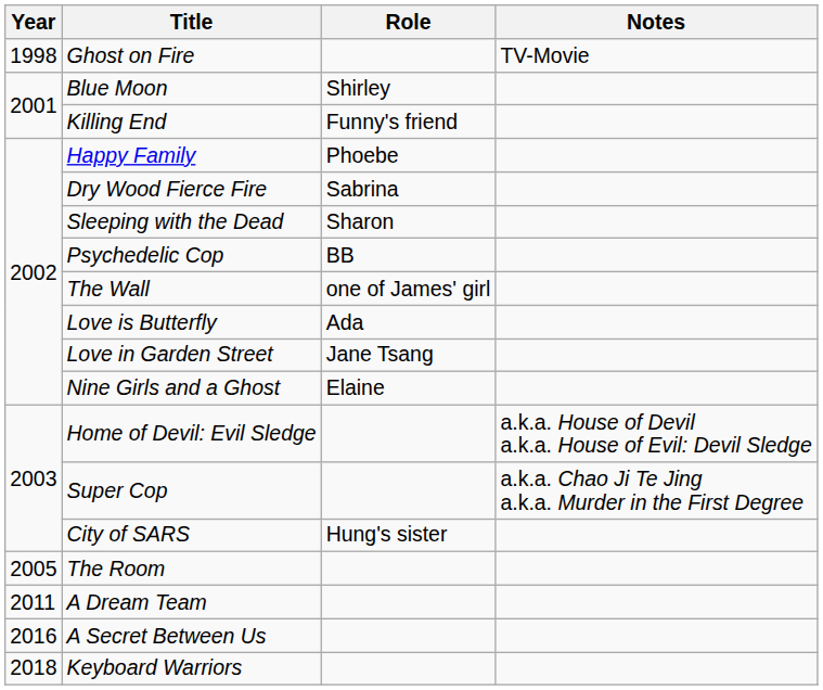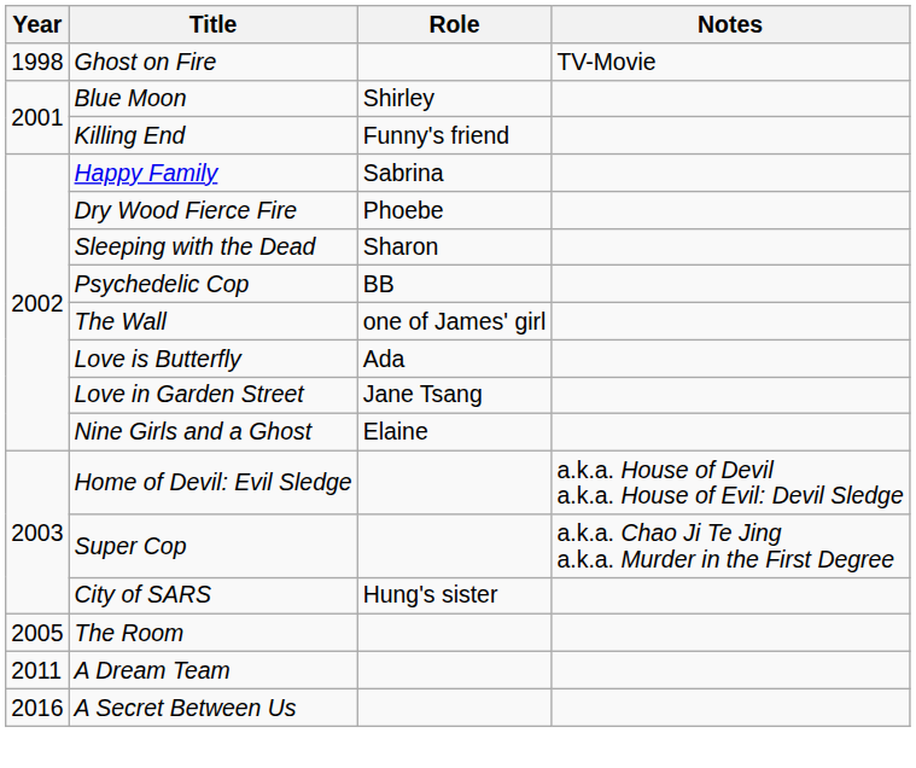 <table class="wikitable" style="font-size: 90%;">
 <tr>
 <th>Year</th>
 <th>Title</th>
 <th>Role</th>
 <th>Notes</th>
 </tr>
 <tr>
 <td>1998</td>
 <td><em>Ghost on Fire</em></td>
 <td></td>
 <td>TV-Movie</td>
 </tr>
 <tr>
 <td rowspan="2">2001</td>
 <td><em>Blue Moon</em></td>
 <td>Shirley</td>
 <td></td>
 </tr>
 <tr>
 <td><em>Killing End</em></td>
 <td>Funny's friend</td>
 <td></td>
 </tr>
 <tr>
 <td rowspan="8">2002</td>
 <td><em><a href='#'>Happy Family</a></em></td>
-<td>Phoebe</td>
+<td>Sabrina</td>
 <td></td>
 </tr>
 <tr>
 <td><em>Dry Wood Fierce Fire</em></td>
-<td>Sabrina</td>
+<td>Phoebe</td>
 <td></td>
 </tr>
 <tr>
 <td><em>Sleeping with the Dead</em></td>
 <td>Sharon</td>
 <td></td>
 </tr>
 <tr>
 <td><em>Psychedelic Cop</em></td>
 <td>BB</td>
 <td></td>
 </tr>
 <tr>
 <td><em>The Wall</em></td>
 <td>one of James' girl</td>
 <td></td>
 </tr>
 <tr>
 <td><em>Love is Butterfly</em></td>
 <td>Ada</td>
 <td></td>
 </tr>
 <tr>
 <td><em>Love in Garden Street</em></td>
 <td>Jane Tsang</td>
 <td></td>
 </tr>
 <tr>
 <td><em>Nine Girls and a Ghost</em></td>
 <td>Elaine</td>
 <td></td>
 </tr>
 <tr>
 <td rowspan="3">2003</td>
 <td><em>Home of Devil: Evil Sledge</em></td>
 <td></td>
 <td>a.k.a. <em>House of Devil</em> <br> a.k.a. <em>House of Evil: Devil Sledge</em></td>
 </tr>
 <tr>
 <td><em>Super Cop</em></td>
 <td></td>
 <td>a.k.a. <em>Chao Ji Te Jing</em> <br> a.k.a. <em>Murder in the First Degree</em></td>
 </tr>
 <tr>
 <td><em>City of SARS</em></td>
 <td>Hung's sister</td>
 <td></td>
 </tr>
 <tr>
 <td>2005</td>
 <td><em>The Room</em></td>
 <td></td>
 <td></td>
 </tr>
 <tr>
 <td>2011</td>
 <td><em>A Dream Team</em></td>
 <td></td>
 <td></td>
 </tr>
 <tr>
 <td>2016</td>
 <td><em>A Secret Between Us</em></td>
 <td></td>
 <td></td>
 </tr>
-<tr>
-<td>2018</td>
-<td><em>Keyboard Warriors</em></td>
-<td></td>
-<td></td>
-</tr>
 </table>
